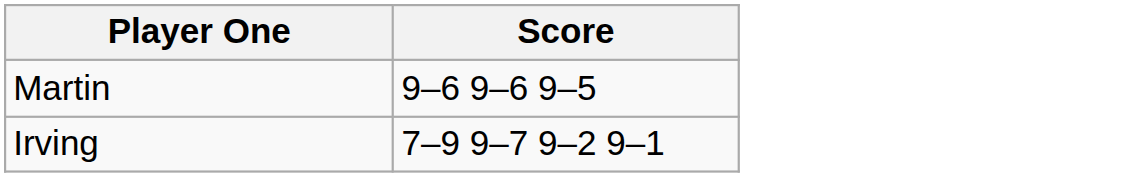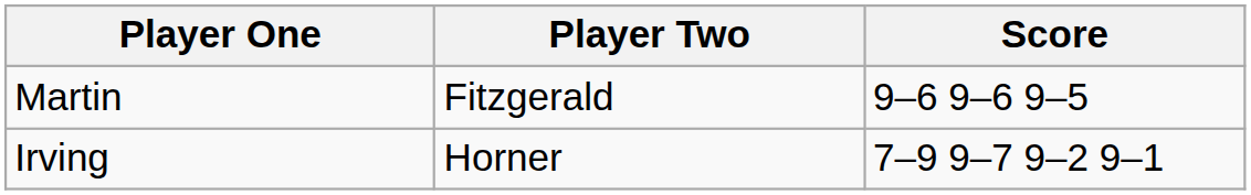 <table class="wikitable">
 <tr>
 <th width=170>Player One</th>
+<th width=170>Player Two</th>
 <th width=150>Score</th>
 </tr>
 <tr>
 <td> Martin</td>
+<td> Fitzgerald</td>
 <td>9–6 9–6 9–5</td>
 </tr>
 <tr>
 <td> Irving</td>
+<td> Horner</td>
 <td>7–9 9–7 9–2 9–1</td>
 </tr>
 </table>
